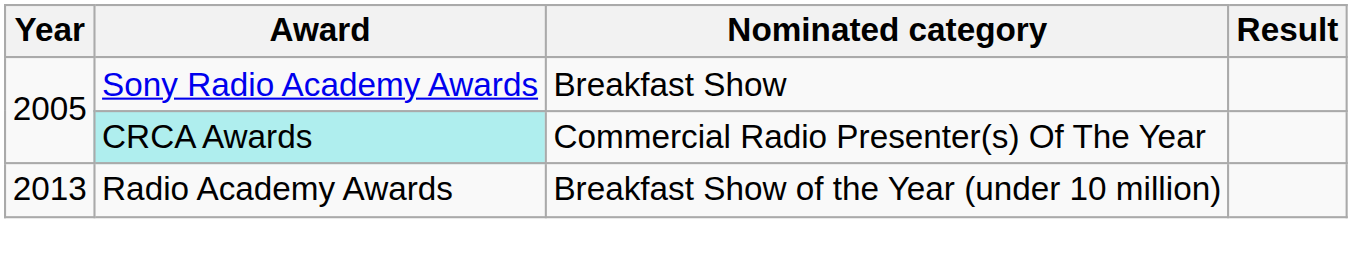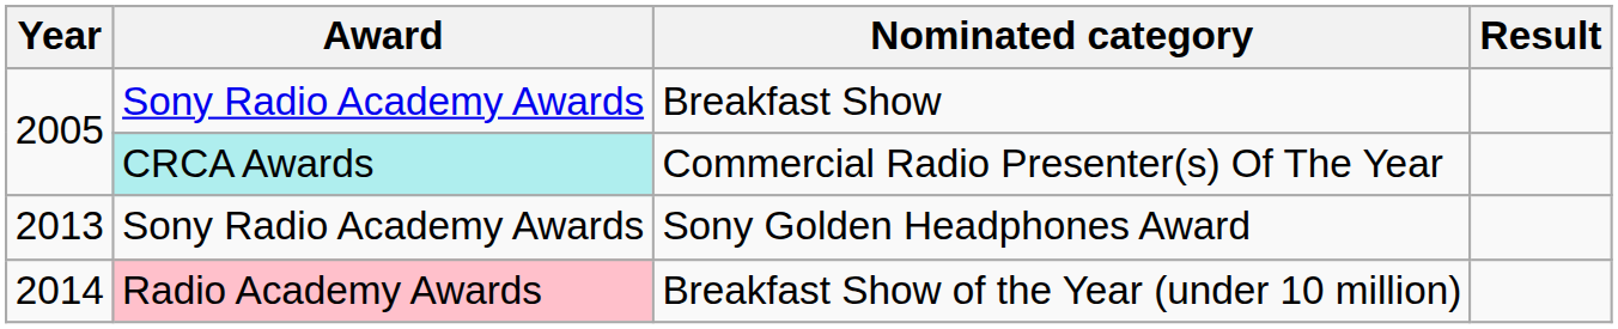 <table class="wikitable">
 <tr>
 <th>Year</th>
 <th>Award</th>
 <th>Nominated category</th>
 <th>Result</th>
 </tr>
 <tr>
 <td rowspan=2>2005</td>
 <td><a href='#'>Sony Radio Academy Awards</a></td>
 <td>Breakfast Show</td>
 <td></td>
 </tr>
 <tr>
 <td style="background: paleturquoise;">CRCA Awards</td>
 <td>Commercial Radio Presenter(s) Of The Year</td>
 <td></td>
 </tr>
 <tr>
 <td>2013</td>
-<td>Radio Academy Awards</td>
+<td>Sony Radio Academy Awards</td>
+<td>Sony Golden Headphones Award</td>
+<td></td>
+</tr>
+<tr>
+<td>2014</td>
+<td style="background: pink;">Radio Academy Awards</td>
 <td>Breakfast Show of the Year (under 10 million)</td>
 <td></td>
 </tr>
 </table>
